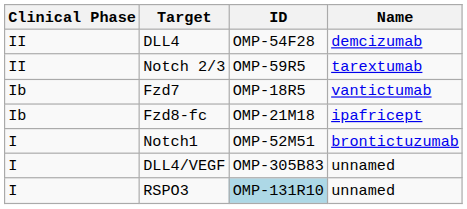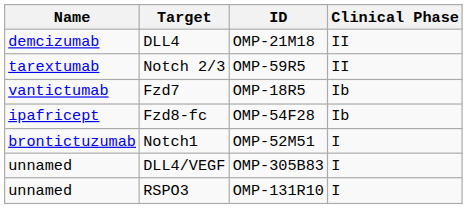 <table class="wikitable floatleft">
 <tr>
-<th>Clinical Phase</th>
+<th>Name</th>
 <th>Target</th>
 <th>ID</th>
-<th>Name</th>
+<th>Clinical Phase</th>
 </tr>
 <tr>
+<td><a href='#'>demcizumab</a></td>
+<td>DLL4</td>
+<td>OMP-21M18</td>
 <td>II</td>
-<td>DLL4</td>
-<td>OMP-54F28</td>
-<td><a href='#'>demcizumab</a></td>
 </tr>
 <tr>
-<td>II</td>
+<td><a href='#'>tarextumab</a></td>
 <td>Notch 2/3</td>
 <td>OMP-59R5</td>
-<td><a href='#'>tarextumab</a></td>
+<td>II</td>
 </tr>
 <tr>
-<td>Ib</td>
+<td><a href='#'>vantictumab</a></td>
 <td>Fzd7</td>
 <td>OMP-18R5</td>
-<td><a href='#'>vantictumab</a></td>
+<td>Ib</td>
 </tr>
 <tr>
+<td><a href='#'>ipafricept</a></td>
+<td>Fzd8-fc</td>
+<td>OMP-54F28</td>
 <td>Ib</td>
-<td>Fzd8-fc</td>
-<td>OMP-21M18</td>
-<td><a href='#'>ipafricept</a></td>
 </tr>
 <tr>
-<td>I</td>
+<td><a href='#'>brontictuzumab</a></td>
 <td>Notch1</td>
 <td>OMP-52M51</td>
-<td><a href='#'>brontictuzumab</a></td>
+<td>I</td>
 </tr>
 <tr>
-<td>I</td>
+<td>unnamed</td>
 <td>DLL4/VEGF</td>
 <td>OMP-305B83</td>
-<td>unnamed</td>
+<td>I</td>
 </tr>
 <tr>
+<td>unnamed</td>
+<td>RSPO3</td>
+<td>OMP-131R10</td>
 <td>I</td>
-<td>RSPO3</td>
-<td style="background: lightblue;">OMP-131R10</td>
-<td>unnamed</td>
 </tr>
 </table>
